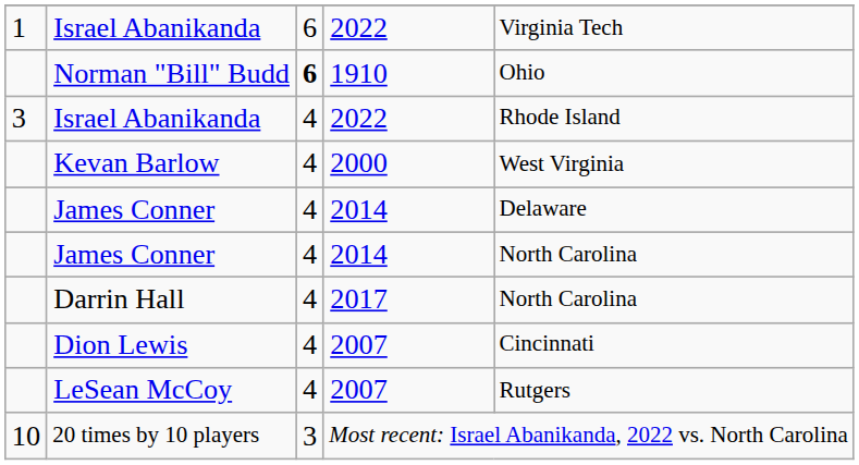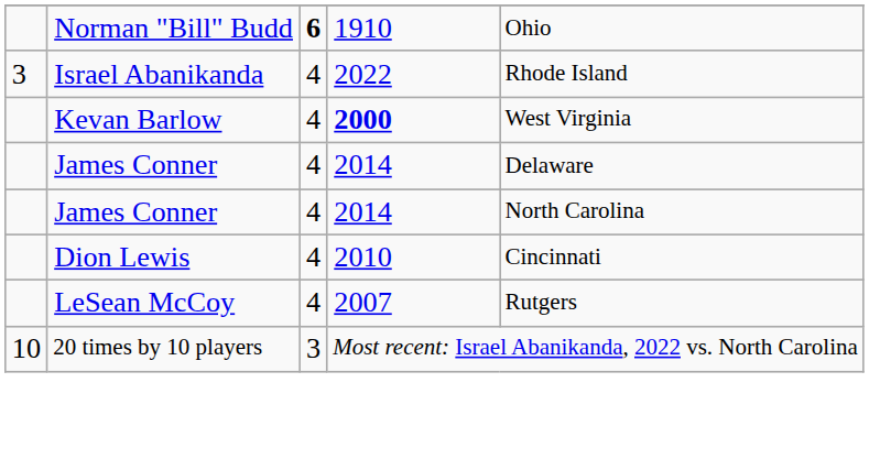 <table class="wikitable">
 <tr>
-</tr>
-<tr>
-<td>1</td>
-<td><a href='#'>Israel Abanikanda</a></td>
-<td>6</td>
-<td><a href='#'>2022</a></td>
-<td style="font-size:80%;">Virginia Tech</td>
 </tr>
 <tr>
 <td></td>
 <td><a href='#'>Norman "Bill" Budd</a></td>
 <td><strong>6</strong></td>
 <td><a href='#'>1910</a></td>
 <td style="font-size:80%;">Ohio</td>
 </tr>
 <tr>
 <td>3</td>
 <td><a href='#'>Israel Abanikanda</a></td>
 <td>4</td>
 <td><a href='#'>2022</a></td>
 <td style="font-size:80%;">Rhode Island</td>
 </tr>
 <tr>
 <td></td>
 <td><a href='#'>Kevan Barlow</a></td>
 <td>4</td>
-<td><a href='#'>2000</a></td>
+<td><strong><a href='#'>2000</a></strong></td>
 <td style="font-size:80%;">West Virginia</td>
 </tr>
 <tr>
 <td></td>
 <td><a href='#'>James Conner</a></td>
 <td>4</td>
 <td><a href='#'>2014</a></td>
 <td style="font-size:80%;">Delaware</td>
 </tr>
 <tr>
 <td></td>
 <td><a href='#'>James Conner</a></td>
 <td>4</td>
 <td><a href='#'>2014</a></td>
 <td style="font-size:80%;">North Carolina</td>
 </tr>
 <tr>
 <td></td>
-<td>Darrin Hall</td>
-<td>4</td>
-<td><a href='#'>2017</a></td>
-<td style="font-size:80%;">North Carolina</td>
-</tr>
-<tr>
-<td></td>
 <td><a href='#'>Dion Lewis</a></td>
 <td>4</td>
-<td><a href='#'>2007</a></td>
+<td><a href='#'>2010</a></td>
 <td style="font-size:80%;">Cincinnati</td>
 </tr>
 <tr>
 <td></td>
 <td><a href='#'>LeSean McCoy</a></td>
 <td>4</td>
 <td><a href='#'>2007</a></td>
 <td style="font-size:80%;">Rutgers</td>
 </tr>
 <tr>
 <td>10</td>
 <td style="font-size:80%;">20 times by 10 players</td>
 <td>3</td>
 <td style="font-size:80%;" colspan=2><em>Most recent:</em> <a href='#'>Israel Abanikanda</a>, <a href='#'>2022</a> vs. North Carolina</td>
 </tr>
 </table>
